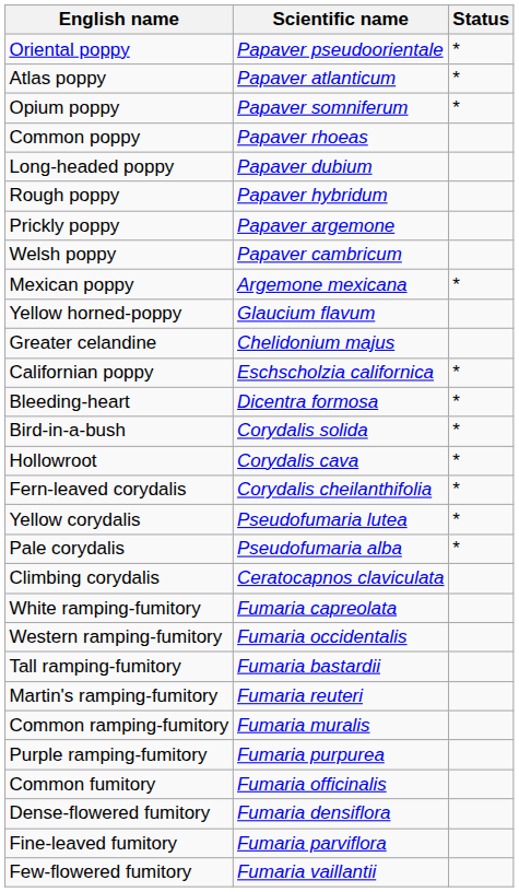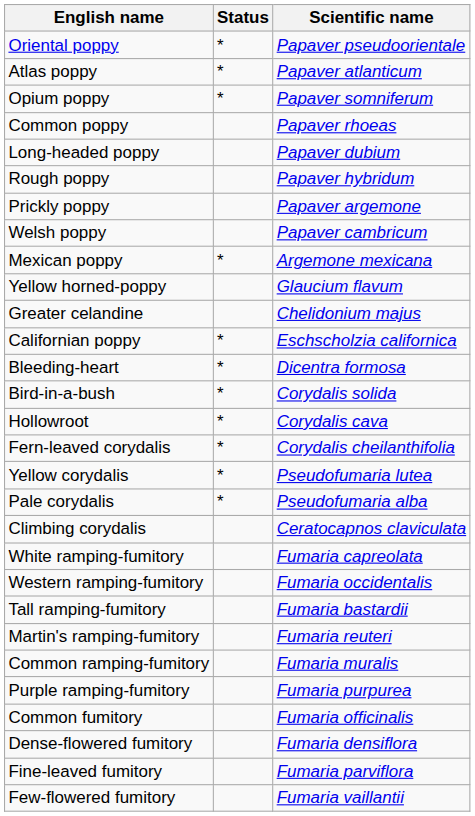 <table class="wikitable" |>
 <tr>
 <th>English name</th>
+<th>Status</th>
 <th>Scientific name</th>
-<th>Status</th>
 </tr>
 <tr>
 <td><a href='#'>Oriental poppy</a></td>
+<td>*</td>
 <td><em><a href='#'>Papaver pseudoorientale</a></em></td>
-<td>*</td>
 </tr>
 <tr>
 <td>Atlas poppy</td>
+<td>*</td>
 <td><em><a href='#'>Papaver atlanticum</a></em></td>
-<td>*</td>
 </tr>
 <tr>
 <td>Opium poppy</td>
+<td>*</td>
 <td><em><a href='#'>Papaver somniferum</a></em></td>
-<td>*</td>
 </tr>
 <tr>
 <td>Common poppy</td>
+<td></td>
 <td><em><a href='#'>Papaver rhoeas</a></em></td>
-<td></td>
 </tr>
 <tr>
 <td>Long-headed poppy</td>
+<td></td>
 <td><em><a href='#'>Papaver dubium</a></em></td>
-<td></td>
 </tr>
 <tr>
 <td>Rough poppy</td>
+<td></td>
 <td><em><a href='#'>Papaver hybridum</a></em></td>
-<td></td>
 </tr>
 <tr>
 <td>Prickly poppy</td>
+<td></td>
 <td><em><a href='#'>Papaver argemone</a></em></td>
-<td></td>
 </tr>
 <tr>
 <td>Welsh poppy</td>
+<td></td>
 <td><em><a href='#'>Papaver cambricum</a></em></td>
-<td></td>
 </tr>
 <tr>
 <td>Mexican poppy</td>
+<td>*</td>
 <td><em><a href='#'>Argemone mexicana</a></em></td>
-<td>*</td>
 </tr>
 <tr>
 <td>Yellow horned-poppy</td>
+<td></td>
 <td><em><a href='#'>Glaucium flavum</a></em></td>
-<td></td>
 </tr>
 <tr>
 <td>Greater celandine</td>
+<td></td>
 <td><em><a href='#'>Chelidonium majus</a></em></td>
-<td></td>
 </tr>
 <tr>
 <td>Californian poppy</td>
+<td>*</td>
 <td><em><a href='#'>Eschscholzia californica</a></em></td>
-<td>*</td>
 </tr>
 <tr>
 <td>Bleeding-heart</td>
+<td>*</td>
 <td><em><a href='#'>Dicentra formosa</a></em></td>
-<td>*</td>
 </tr>
 <tr>
 <td>Bird-in-a-bush</td>
+<td>*</td>
 <td><em><a href='#'>Corydalis solida</a></em></td>
-<td>*</td>
 </tr>
 <tr>
 <td>Hollowroot</td>
+<td>*</td>
 <td><em><a href='#'>Corydalis cava</a></em></td>
-<td>*</td>
 </tr>
 <tr>
 <td>Fern-leaved corydalis</td>
+<td>*</td>
 <td><em><a href='#'>Corydalis cheilanthifolia</a></em></td>
-<td>*</td>
 </tr>
 <tr>
 <td>Yellow corydalis</td>
+<td>*</td>
 <td><em><a href='#'>Pseudofumaria lutea</a></em></td>
-<td>*</td>
 </tr>
 <tr>
 <td>Pale corydalis</td>
+<td>*</td>
 <td><em><a href='#'>Pseudofumaria alba</a></em></td>
-<td>*</td>
 </tr>
 <tr>
 <td>Climbing corydalis</td>
+<td></td>
 <td><em><a href='#'>Ceratocapnos claviculata</a></em></td>
-<td></td>
 </tr>
 <tr>
 <td>White ramping-fumitory</td>
+<td></td>
 <td><em><a href='#'>Fumaria capreolata</a></em></td>
-<td></td>
 </tr>
 <tr>
 <td>Western ramping-fumitory</td>
+<td></td>
 <td><em><a href='#'>Fumaria occidentalis</a></em></td>
-<td></td>
 </tr>
 <tr>
 <td>Tall ramping-fumitory</td>
+<td></td>
 <td><em><a href='#'>Fumaria bastardii</a></em></td>
-<td></td>
 </tr>
 <tr>
 <td>Martin's ramping-fumitory</td>
+<td></td>
 <td><em><a href='#'>Fumaria reuteri</a></em></td>
-<td></td>
 </tr>
 <tr>
 <td>Common ramping-fumitory</td>
+<td></td>
 <td><em><a href='#'>Fumaria muralis</a></em></td>
-<td></td>
 </tr>
 <tr>
 <td>Purple ramping-fumitory</td>
+<td></td>
 <td><em><a href='#'>Fumaria purpurea</a></em></td>
-<td></td>
 </tr>
 <tr>
 <td>Common fumitory</td>
+<td></td>
 <td><em><a href='#'>Fumaria officinalis</a></em></td>
-<td></td>
 </tr>
 <tr>
 <td>Dense-flowered fumitory</td>
+<td></td>
 <td><em><a href='#'>Fumaria densiflora</a></em></td>
-<td></td>
 </tr>
 <tr>
 <td>Fine-leaved fumitory</td>
+<td></td>
 <td><em><a href='#'>Fumaria parviflora</a></em></td>
-<td></td>
 </tr>
 <tr>
 <td>Few-flowered fumitory</td>
+<td></td>
 <td><em><a href='#'>Fumaria vaillantii</a></em></td>
-<td></td>
 </tr>
 </table>
